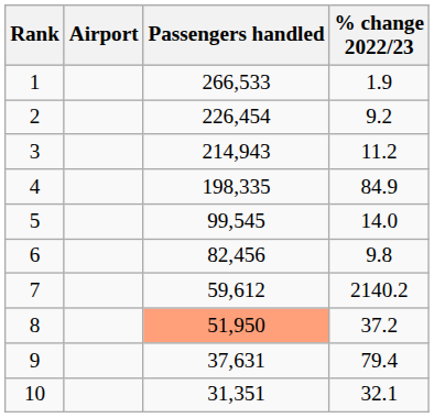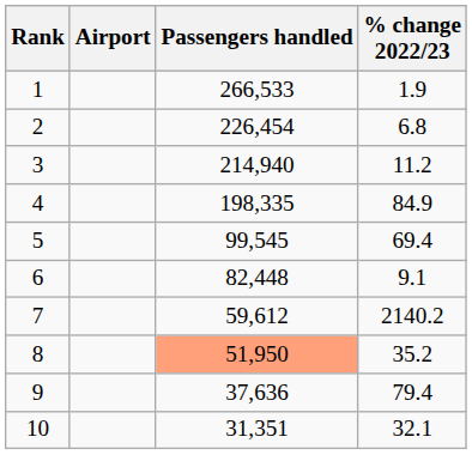 <table class="wikitable sortable" style="font-size: 90%" width= align=>
 <tr style="background:lightgrey;">
 <th>Rank</th>
 <th>Airport</th>
 <th>Passengers handled</th>
 <th>% change<br>2022/23</th>
 </tr>
 <tr>
 <td align=center>1</td>
 <td></td>
 <td align=center>266,533</td>
 <td align=center> 1.9</td>
 </tr>
 <tr>
 <td align=center>2</td>
 <td></td>
 <td align=center>226,454</td>
-<td align=center> 9.2</td>
+<td align=center> 6.8</td>
 </tr>
 <tr>
 <td align=center>3</td>
 <td></td>
-<td align=center>214,943</td>
+<td align=center>214,940</td>
 <td align=center> 11.2</td>
 </tr>
 <tr>
 <td align=center>4</td>
 <td></td>
 <td align=center>198,335</td>
 <td align=center> 84.9</td>
 </tr>
 <tr>
 <td align=center>5</td>
 <td></td>
 <td align=center>99,545</td>
-<td align=center> 14.0</td>
+<td align=center> 69.4</td>
 </tr>
 <tr>
 <td align=center>6</td>
 <td></td>
-<td align=center>82,456</td>
-<td align=center> 9.8</td>
+<td align=center>82,448</td>
+<td align=center> 9.1</td>
 </tr>
 <tr>
 <td align=center>7</td>
 <td></td>
 <td align=center>59,612</td>
 <td align=center> 2140.2</td>
 </tr>
 <tr>
 <td align=center>8</td>
 <td></td>
 <td align=center style="background: lightsalmon;">51,950</td>
-<td align=center> 37.2</td>
+<td align=center> 35.2</td>
 </tr>
 <tr>
 <td align=center>9</td>
 <td></td>
-<td align=center>37,631</td>
+<td align=center>37,636</td>
 <td align=center> 79.4</td>
 </tr>
 <tr>
 <td align=center>10</td>
 <td></td>
 <td align=center>31,351</td>
 <td align=center> 32.1</td>
 </tr>
 </table>
